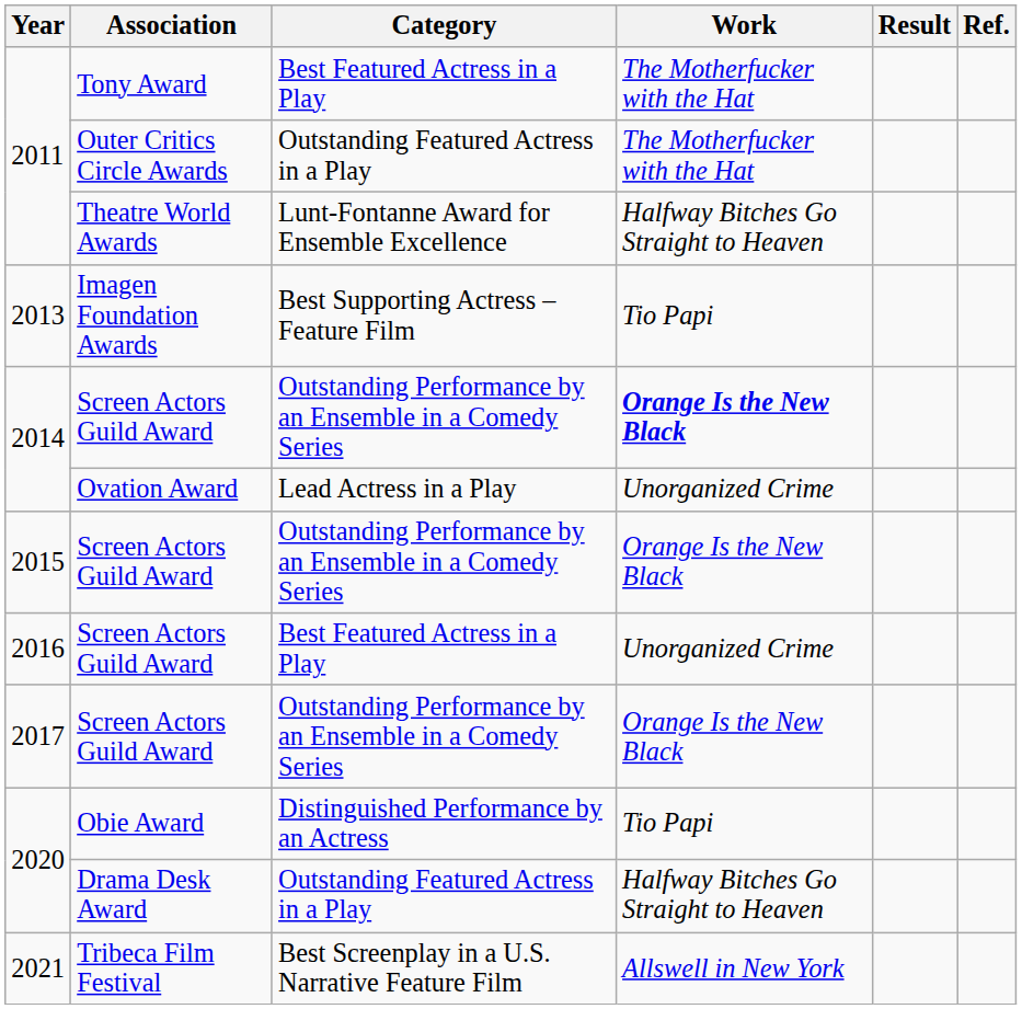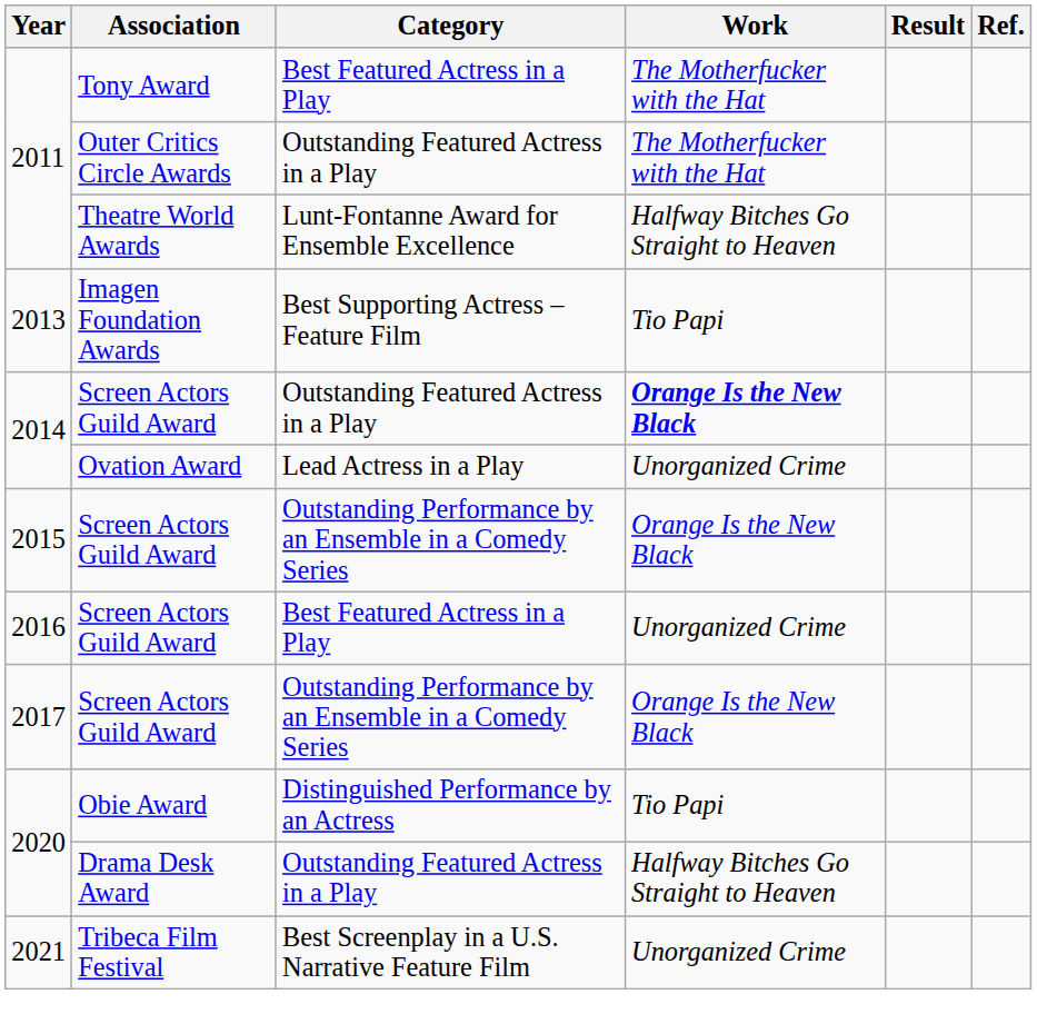 <table class="wikitable sortable">
 <tr>
 <th>Year</th>
 <th>Association</th>
 <th>Category</th>
 <th>Work</th>
 <th>Result</th>
 <th class="unsortable">Ref.</th>
 </tr>
 <tr>
 <td rowspan="3">2011</td>
 <td><a href='#'>Tony Award</a></td>
 <td><a href='#'>Best Featured Actress in a Play</a></td>
 <td><em><a href='#'>The Motherfucker with the Hat</a></em></td>
 <td></td>
 <td style="text-align:center;"></td>
 </tr>
 <tr>
 <td><a href='#'>Outer Critics Circle Awards</a></td>
 <td>Outstanding Featured Actress in a Play</td>
 <td><em><a href='#'>The Motherfucker with the Hat</a></em></td>
 <td></td>
 <td style="text-align:center;"></td>
 </tr>
 <tr>
 <td><a href='#'>Theatre World Awards</a></td>
 <td>Lunt-Fontanne Award for Ensemble Excellence</td>
 <td rowspan="1"><em>Halfway Bitches Go Straight to Heaven</em></td>
 <td></td>
 <td style="text-align:center;"></td>
 </tr>
 <tr>
 <td rowspan="1">2013</td>
 <td><a href='#'>Imagen Foundation Awards</a></td>
 <td>Best Supporting Actress – Feature Film</td>
 <td rowspan="1"><em>Tio Papi</em></td>
 <td></td>
 <td style="text-align:center;"></td>
 </tr>
 <tr>
 <td rowspan="2">2014</td>
 <td><a href='#'>Screen Actors Guild Award</a></td>
-<td><a href='#'>Outstanding Performance by an Ensemble in a Comedy Series</a></td>
+<td>Outstanding Featured Actress in a Play</td>
 <td rowspan="1"><strong><em><a href='#'>Orange Is the New Black</a></em></strong></td>
 <td></td>
 <td style="text-align:center;"></td>
 </tr>
 <tr>
 <td><a href='#'>Ovation Award</a></td>
 <td>Lead Actress in a Play</td>
 <td><em>Unorganized Crime</em></td>
 <td></td>
 <td style="text-align:center;"></td>
 </tr>
 <tr>
 <td rowspan="1">2015</td>
 <td><a href='#'>Screen Actors Guild Award</a></td>
 <td><a href='#'>Outstanding Performance by an Ensemble in a Comedy Series</a></td>
 <td rowspan="1"><em><a href='#'>Orange Is the New Black</a></em></td>
 <td></td>
 <td style="text-align:center;"></td>
 </tr>
 <tr>
 <td rowspan="1">2016</td>
 <td><a href='#'>Screen Actors Guild Award</a></td>
 <td><a href='#'>Best Featured Actress in a Play</a></td>
 <td><em>Unorganized Crime</em></td>
 <td></td>
 <td></td>
 </tr>
 <tr>
 <td rowspan="1">2017</td>
 <td><a href='#'>Screen Actors Guild Award</a></td>
 <td><a href='#'>Outstanding Performance by an Ensemble in a Comedy Series</a></td>
 <td rowspan="1"><em><a href='#'>Orange Is the New Black</a></em></td>
 <td></td>
 <td></td>
 </tr>
 <tr>
 <td rowspan="2">2020</td>
 <td><a href='#'>Obie Award</a></td>
 <td><a href='#'>Distinguished Performance by an Actress</a></td>
 <td rowspan="1"><em>Tio Papi</em></td>
 <td></td>
 <td></td>
 </tr>
 <tr>
 <td><a href='#'>Drama Desk Award</a></td>
 <td><a href='#'>Outstanding Featured Actress in a Play</a></td>
 <td rowspan="1"><em>Halfway Bitches Go Straight to Heaven</em></td>
 <td></td>
 <td></td>
 </tr>
 <tr>
 <td rowspan="1">2021</td>
 <td><a href='#'>Tribeca Film Festival</a></td>
 <td>Best Screenplay in a U.S. Narrative Feature Film</td>
-<td rowspan="1"><em><a href='#'>Allswell in New York</a></em></td>
+<td><em>Unorganized Crime</em></td>
 <td></td>
 <td></td>
 </tr>
 </table>
